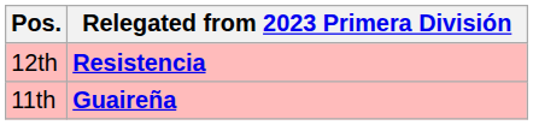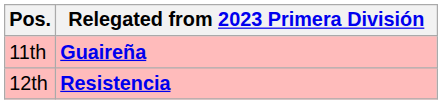 <table class="wikitable">
 <tr>
 <th style="text-align:center;">Pos.</th>
 <th width=300>Relegated from <a href='#'>2023 Primera División</a></th>
 </tr>
 <tr style="background: #FFBBBB;">
+<td>11th</td>
+<td><strong><a href='#'>Guaireña</a></strong></td>
+</tr>
+<tr style="background: #FFBBBB;">
 <td>12th</td>
 <td><strong><a href='#'>Resistencia</a></strong></td>
 </tr>
-<tr style="background: #FFBBBB;">
-<td>11th</td>
-<td><strong><a href='#'>Guaireña</a></strong></td>
-</tr>
 </table>
